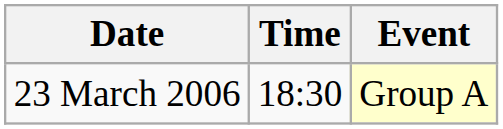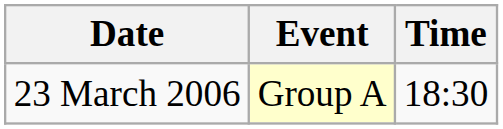 <table class = "wikitable" style="text-align:center;">
 <tr>
 <th>Date</th>
+<th>Event</th>
 <th>Time</th>
-<th>Event</th>
 </tr>
 <tr>
 <td>23 March 2006</td>
+<td bgcolor=ffffcc>Group A</td>
 <td>18:30</td>
-<td bgcolor=ffffcc>Group A</td>
 </tr>
 </table>
